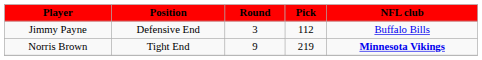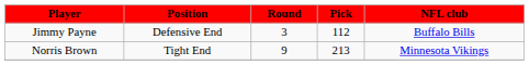 <table class="wikitable" width="80%">
 <tr align="center" style="background:red;color:black;">
 <td><strong>Player</strong></td>
 <td><strong>Position</strong></td>
 <td><strong>Round</strong></td>
 <td><strong>Pick</strong></td>
 <td><strong>NFL club</strong></td>
 </tr>
 <tr align="center" bgcolor="">
 <td>Jimmy Payne</td>
 <td>Defensive End</td>
 <td>3</td>
 <td>112</td>
 <td><a href='#'>Buffalo Bills</a></td>
 </tr>
 <tr align="center" bgcolor="">
 <td>Norris Brown</td>
 <td>Tight End</td>
 <td>9</td>
-<td>219</td>
-<td><strong><a href='#'>Minnesota Vikings</a></strong></td>
+<td>213</td>
+<td><a href='#'>Minnesota Vikings</a></td>
 </tr>
 <tr align="center" bgcolor="">
 </tr>
 </table>
